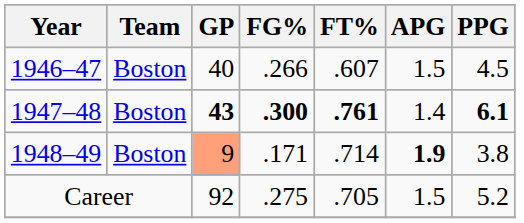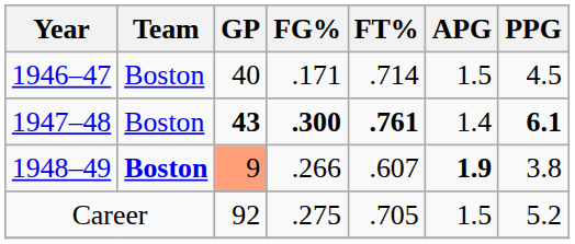 <table class="wikitable sortable" style="font-size:95%; text-align:right;">
 <tr>
 <th>Year</th>
 <th>Team</th>
 <th>GP</th>
 <th>FG%</th>
 <th>FT%</th>
 <th>APG</th>
 <th>PPG</th>
 </tr>
 <tr>
 <td style="text-align:left;"><a href='#'>1946–47</a></td>
 <td style="text-align:left;"><a href='#'>Boston</a></td>
 <td>40</td>
-<td>.266</td>
-<td>.607</td>
+<td>.171</td>
+<td>.714</td>
 <td>1.5</td>
 <td>4.5</td>
 </tr>
 <tr>
 <td style="text-align:left;"><a href='#'>1947–48</a></td>
 <td style="text-align:left;"><a href='#'>Boston</a></td>
 <td><strong>43</strong></td>
 <td><strong>.300</strong></td>
 <td><strong>.761</strong></td>
 <td>1.4</td>
 <td><strong>6.1</strong></td>
 </tr>
 <tr>
 <td style="text-align:left;"><a href='#'>1948–49</a></td>
-<td style="text-align:left;"><a href='#'>Boston</a></td>
+<td style="text-align:left;"><strong><a href='#'>Boston</a></strong></td>
 <td style="background: lightsalmon;">9</td>
-<td>.171</td>
-<td>.714</td>
+<td>.266</td>
+<td>.607</td>
 <td><strong>1.9</strong></td>
 <td>3.8</td>
 </tr>
 <tr>
 <td style="text-align:center;" colspan="2">Career</td>
 <td>92</td>
 <td>.275</td>
 <td>.705</td>
 <td>1.5</td>
 <td>5.2</td>
 </tr>
 <tr>
 </tr>
 </table>
